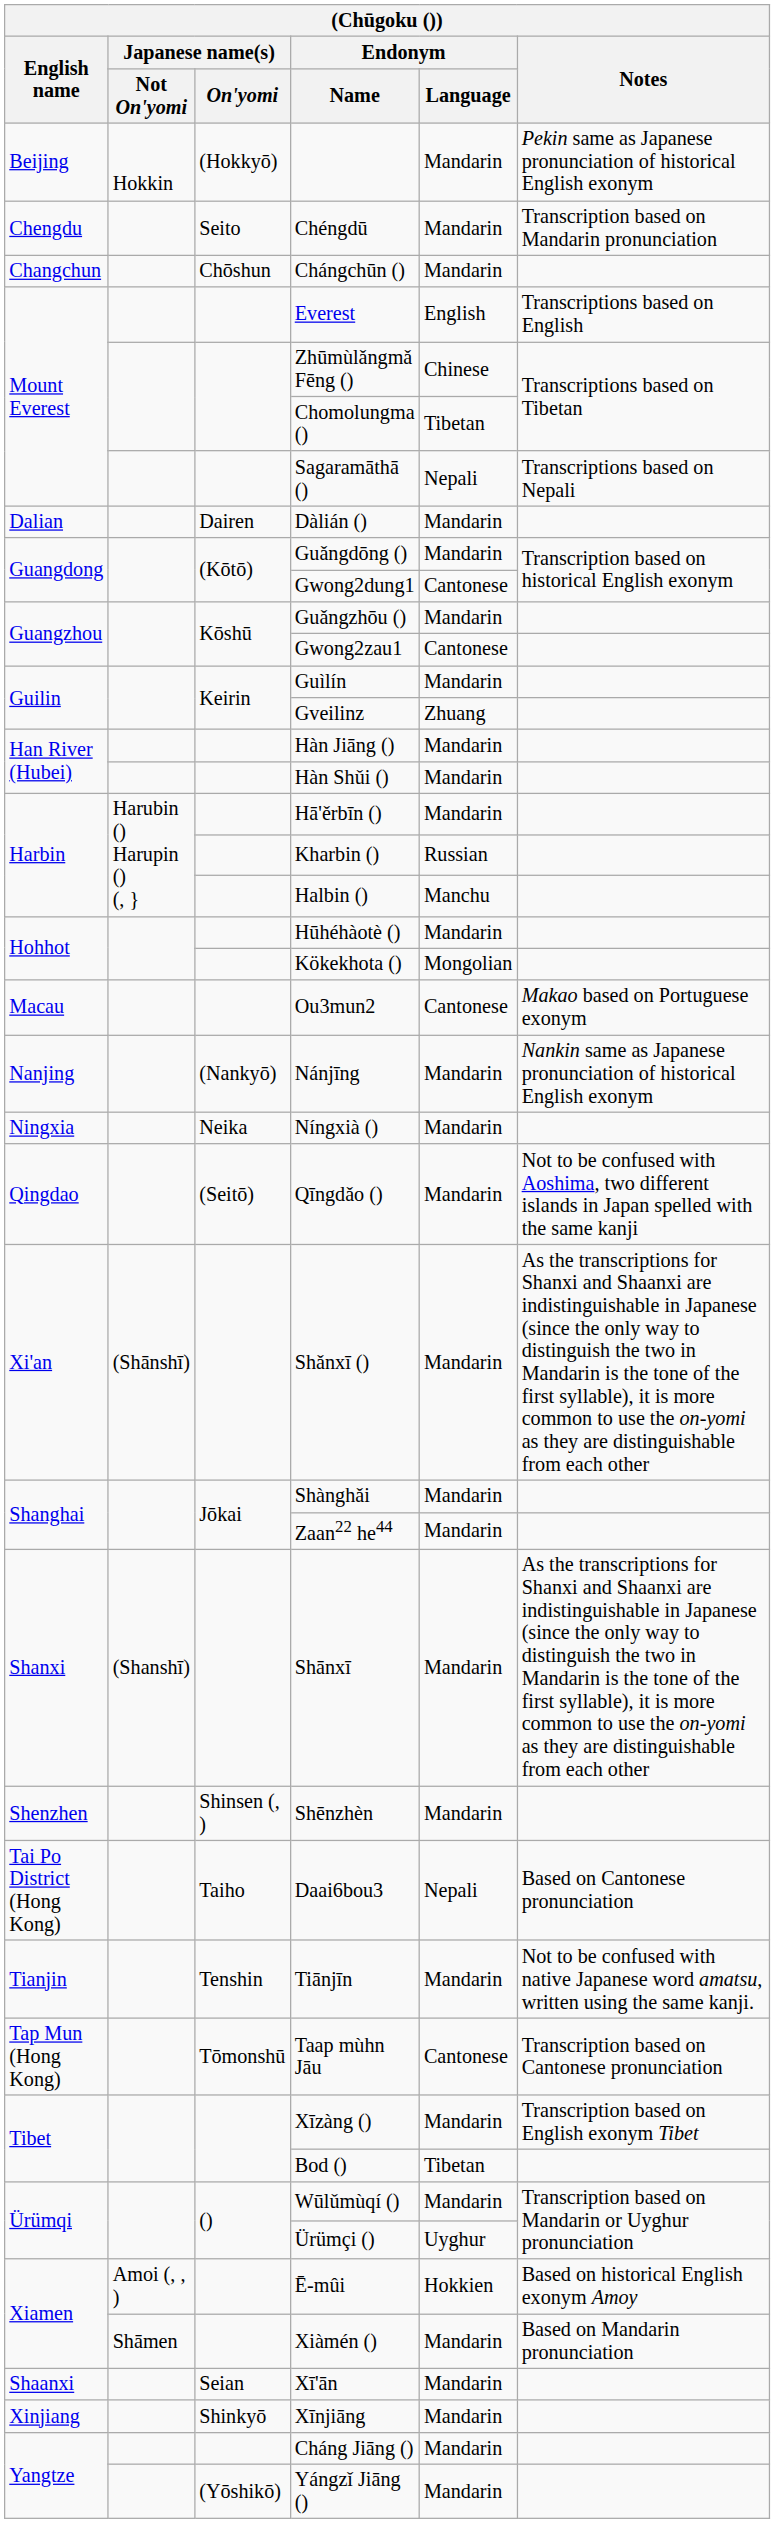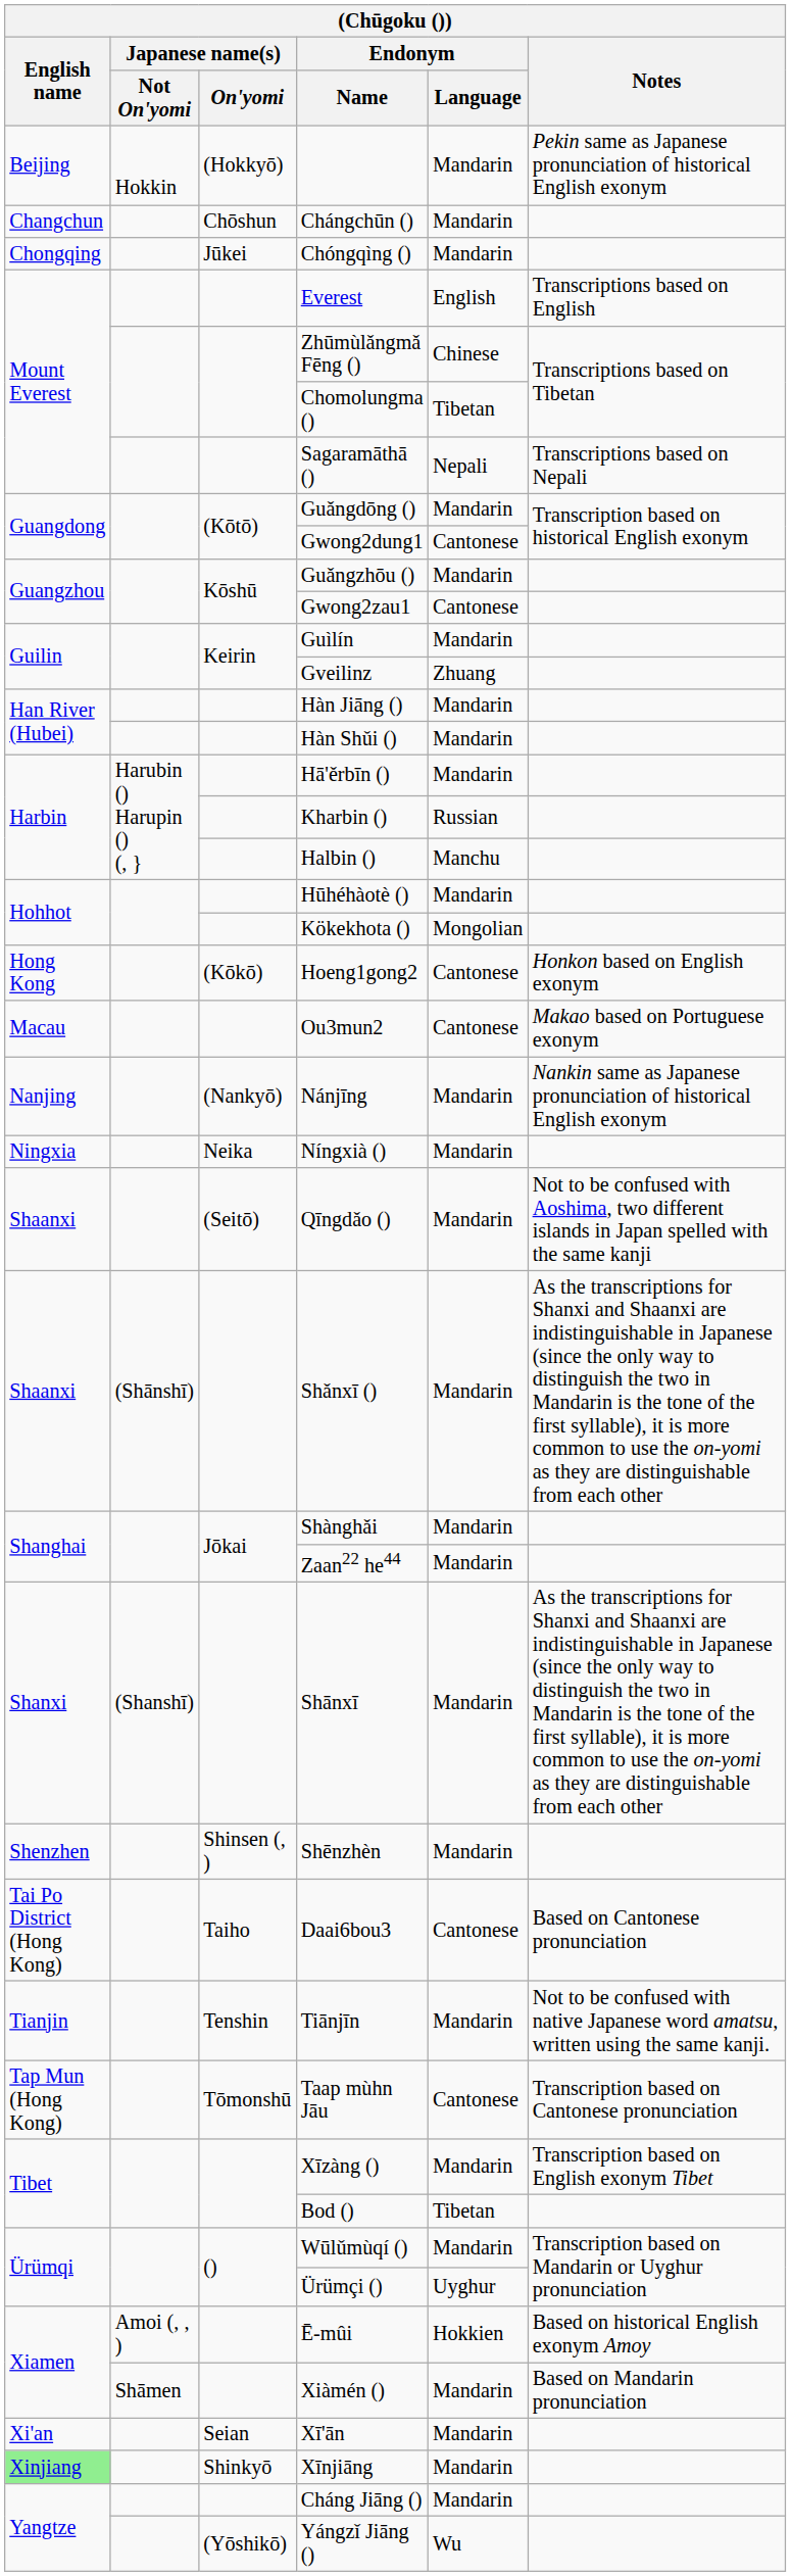 <table class="wikitable sortable">
 <tr>
 <th colspan="6"> (Chūgoku ())</th>
 </tr>
 <tr>
 <th rowspan="2">English name</th>
 <th colspan="2">Japanese name(s)</th>
 <th colspan="2">Endonym</th>
 <th rowspan="2" width=300pt>Notes</th>
 </tr>
 <tr>
 <th>Not <em>On'yomi</em></th>
 <th><em>On'yomi</em></th>
 <th>Name</th>
 <th>Language</th>
 </tr>
 <tr>
 <td><a href='#'>Beijing</a></td>
 <td><br><br>Hokkin</td>
 <td>(Hokkyō)</td>
 <td></td>
 <td>Mandarin</td>
 <td><em>Pekin</em> same as Japanese pronunciation of historical English exonym</td>
 </tr>
 <tr>
-<td><a href='#'>Chengdu</a></td>
-<td></td>
-<td>Seito</td>
-<td>Chéngdū</td>
-<td>Mandarin</td>
-<td>Transcription based on Mandarin pronunciation</td>
-</tr>
-<tr>
 <td><a href='#'>Changchun</a></td>
 <td></td>
 <td>Chōshun</td>
 <td>Chángchūn ()</td>
+<td>Mandarin</td>
+<td></td>
+</tr>
+<tr>
+<td><a href='#'>Chongqing</a></td>
+<td></td>
+<td>Jūkei</td>
+<td>Chóngqìng ()</td>
 <td>Mandarin</td>
 <td></td>
 </tr>
 <tr>
 <td rowspan="4"><a href='#'>Mount Everest</a></td>
 <td><br></td>
 <td></td>
 <td><a href='#'>Everest</a></td>
 <td>English</td>
 <td>Transcriptions based on English</td>
 </tr>
 <tr>
 <td rowspan="2"></td>
 <td rowspan="2"></td>
 <td>Zhūmùlǎngmǎ Fēng ()</td>
 <td>Chinese</td>
 <td rowspan="2">Transcriptions based on Tibetan</td>
 </tr>
 <tr>
 <td>Chomolungma ()</td>
 <td>Tibetan</td>
 </tr>
 <tr>
 <td></td>
 <td></td>
 <td>Sagaramāthā ()</td>
 <td>Nepali</td>
 <td>Transcriptions based on Nepali</td>
-</tr>
-<tr>
-<td><a href='#'>Dalian</a></td>
-<td></td>
-<td>Dairen</td>
-<td>Dàlián ()</td>
-<td>Mandarin</td>
-<td></td>
 </tr>
 <tr>
 <td rowspan="2"><a href='#'>Guangdong</a></td>
 <td rowspan="2"></td>
 <td rowspan="2">(Kōtō)</td>
 <td>Guǎngdōng ()</td>
 <td>Mandarin</td>
 <td rowspan="2">Transcription based on historical English exonym</td>
 </tr>
 <tr>
 <td>Gwong2dung1</td>
 <td>Cantonese</td>
 </tr>
 <tr>
 <td rowspan="2"><a href='#'>Guangzhou</a></td>
 <td rowspan="2"></td>
 <td rowspan="2">Kōshū</td>
 <td>Guǎngzhōu ()</td>
 <td>Mandarin</td>
 <td></td>
 </tr>
 <tr>
 <td>Gwong2zau1</td>
 <td>Cantonese</td>
 <td></td>
 </tr>
 <tr>
 <td rowspan="2"><a href='#'>Guilin</a></td>
 <td rowspan="2"></td>
 <td rowspan="2">Keirin</td>
 <td>Guìlín</td>
 <td>Mandarin</td>
 <td></td>
 </tr>
 <tr>
 <td>Gveilinz</td>
 <td>Zhuang</td>
 <td></td>
 </tr>
 <tr>
 <td rowspan="2"><a href='#'>Han River (Hubei)</a></td>
 <td></td>
 <td></td>
 <td>Hàn Jiāng ()</td>
 <td>Mandarin</td>
 <td></td>
 </tr>
 <tr>
 <td></td>
 <td></td>
 <td>Hàn Shǔi ()</td>
 <td>Mandarin</td>
 <td></td>
 </tr>
 <tr>
 <td rowspan="3"><a href='#'>Harbin</a></td>
 <td rowspan="3">Harubin ()<br>Harupin ()<br>(, }</td>
 <td></td>
 <td>Hā'ěrbīn ()</td>
 <td>Mandarin</td>
 <td></td>
 </tr>
 <tr>
 <td></td>
 <td>Kharbin ()</td>
 <td>Russian</td>
 <td></td>
 </tr>
 <tr>
 <td></td>
 <td>Halbin ()</td>
 <td>Manchu</td>
 <td></td>
 </tr>
 <tr>
 <td rowspan="2"><a href='#'>Hohhot</a></td>
 <td rowspan="2"></td>
 <td></td>
 <td>Hūhéhàotè ()</td>
 <td>Mandarin</td>
 <td></td>
 </tr>
 <tr>
 <td></td>
 <td>Kökekhota ()</td>
 <td>Mongolian</td>
 <td></td>
 </tr>
 <tr>
+<td><a href='#'>Hong Kong</a></td>
+<td></td>
+<td>(Kōkō)</td>
+<td>Hoeng1gong2</td>
+<td>Cantonese</td>
+<td><em>Honkon</em> based on English exonym</td>
+</tr>
+<tr>
 <td><a href='#'>Macau</a></td>
 <td></td>
 <td></td>
 <td>Ou3mun2</td>
 <td>Cantonese</td>
 <td><em>Makao</em> based on Portuguese exonym</td>
 </tr>
 <tr>
 <td><a href='#'>Nanjing</a></td>
 <td></td>
 <td>(Nankyō)</td>
 <td>Nánjīng</td>
 <td>Mandarin</td>
 <td><em>Nankin</em> same as Japanese pronunciation of historical English exonym</td>
 </tr>
 <tr>
 <td><a href='#'>Ningxia</a></td>
 <td></td>
 <td>Neika</td>
 <td>Níngxià ()</td>
 <td>Mandarin</td>
 <td></td>
 </tr>
 <tr>
-<td><a href='#'>Qingdao</a></td>
+<td><a href='#'>Shaanxi</a></td>
 <td></td>
 <td>(Seitō)</td>
 <td>Qīngdǎo  ()</td>
 <td>Mandarin</td>
 <td>Not to be confused with <a href='#'>Aoshima</a>, two different islands in Japan spelled with the same kanji</td>
 </tr>
 <tr>
-<td><a href='#'>Xi'an</a></td>
+<td><a href='#'>Shaanxi</a></td>
 <td>(Shānshī)</td>
 <td></td>
 <td>Shǎnxī ()</td>
 <td>Mandarin</td>
 <td>As the transcriptions for Shanxi and Shaanxi are indistinguishable in Japanese (since the only way to distinguish the two in Mandarin is the tone of the first syllable), it is more common to use the <em>on-yomi</em> as they are distinguishable from each other</td>
 </tr>
 <tr>
 <td rowspan="2"><a href='#'>Shanghai</a></td>
 <td rowspan="2"></td>
 <td rowspan="2">Jōkai</td>
 <td>Shànghǎi</td>
 <td>Mandarin</td>
 <td></td>
 </tr>
 <tr>
 <td>Zaan<sup>22</sup> he<sup>44</sup></td>
 <td>Mandarin</td>
 <td></td>
 </tr>
 <tr>
 <td><a href='#'>Shanxi</a></td>
 <td>(Shanshī)</td>
 <td></td>
 <td>Shānxī</td>
 <td>Mandarin</td>
 <td>As the transcriptions for Shanxi and Shaanxi are indistinguishable in Japanese (since the only way to distinguish the two in Mandarin is the tone of the first syllable), it is more common to use the <em>on-yomi</em> as they are distinguishable from each other</td>
 </tr>
 <tr>
 <td><a href='#'>Shenzhen</a></td>
 <td></td>
 <td>Shinsen (, )</td>
 <td>Shēnzhèn</td>
 <td>Mandarin</td>
 <td></td>
 </tr>
 <tr>
 <td><a href='#'>Tai Po District</a> (Hong Kong)</td>
 <td></td>
 <td>Taiho</td>
 <td>Daai6bou3</td>
-<td>Nepali</td>
+<td>Cantonese</td>
 <td>Based on Cantonese pronunciation</td>
 </tr>
 <tr>
 <td><a href='#'>Tianjin</a></td>
 <td></td>
 <td>Tenshin</td>
 <td>Tiānjīn</td>
 <td>Mandarin</td>
 <td>Not to be confused with native Japanese word <em>amatsu</em>, written using the same kanji.</td>
 </tr>
 <tr>
 <td><a href='#'>Tap Mun</a> (Hong Kong)</td>
 <td></td>
 <td>Tōmonshū</td>
 <td>Taap mùhn Jāu</td>
 <td>Cantonese</td>
 <td>Transcription based on Cantonese pronunciation</td>
 </tr>
 <tr>
 <td rowspan="2"><a href='#'>Tibet</a></td>
 <td rowspan="2"></td>
 <td rowspan="2"></td>
 <td>Xīzàng ()</td>
 <td>Mandarin</td>
 <td>Transcription based on English exonym <em>Tibet</em></td>
 </tr>
 <tr>
 <td>Bod ()</td>
 <td>Tibetan</td>
 <td></td>
 </tr>
 <tr>
 <td rowspan="2"><a href='#'>Ürümqi</a></td>
 <td rowspan="2"></td>
 <td rowspan="2">()</td>
 <td>Wūlǔmùqí ()</td>
 <td>Mandarin</td>
 <td rowspan="2">Transcription based on Mandarin or Uyghur pronunciation</td>
 </tr>
 <tr>
 <td>Ürümçi ()</td>
 <td>Uyghur</td>
 </tr>
 <tr>
 <td rowspan="2"><a href='#'>Xiamen</a></td>
 <td>Amoi (, , )</td>
 <td></td>
 <td>Ē-mûi</td>
 <td>Hokkien</td>
 <td>Based on historical English exonym <em>Amoy</em></td>
 </tr>
 <tr>
 <td>Shāmen</td>
 <td></td>
 <td>Xiàmén ()</td>
 <td>Mandarin</td>
 <td>Based on Mandarin pronunciation</td>
 </tr>
 <tr>
-<td><a href='#'>Shaanxi</a></td>
+<td><a href='#'>Xi'an</a></td>
 <td></td>
 <td>Seian</td>
 <td>Xī'ān</td>
 <td>Mandarin</td>
 <td></td>
 </tr>
 <tr>
-<td><a href='#'>Xinjiang</a></td>
+<td style="background: lightgreen;"><a href='#'>Xinjiang</a></td>
 <td></td>
 <td>Shinkyō</td>
 <td>Xīnjiāng</td>
 <td>Mandarin</td>
 <td></td>
 </tr>
 <tr>
 <td rowspan="2"><a href='#'>Yangtze</a></td>
 <td></td>
 <td></td>
 <td>Cháng Jiāng ()</td>
 <td>Mandarin</td>
 <td></td>
 </tr>
 <tr>
 <td></td>
 <td>(Yōshikō)</td>
 <td>Yángzǐ Jiāng ()</td>
-<td>Mandarin</td>
+<td>Wu</td>
 <td></td>
 </tr>
 </table>
